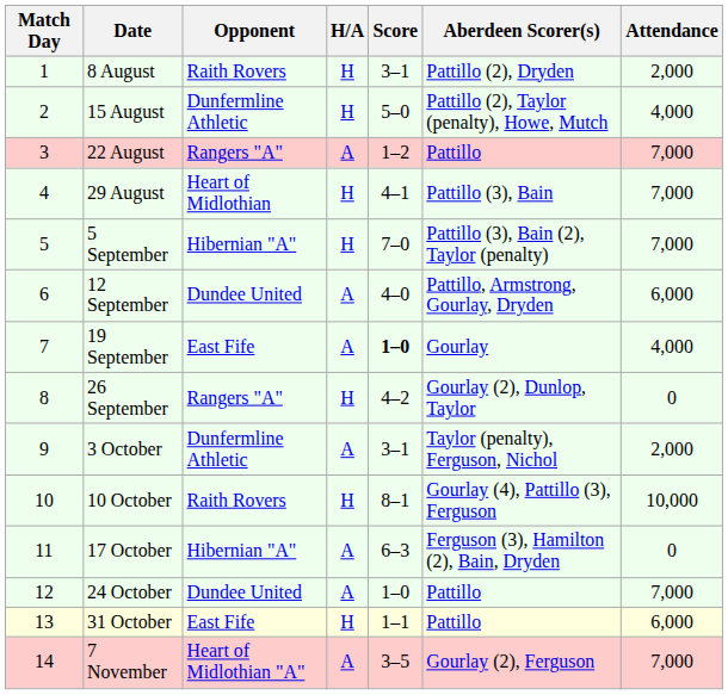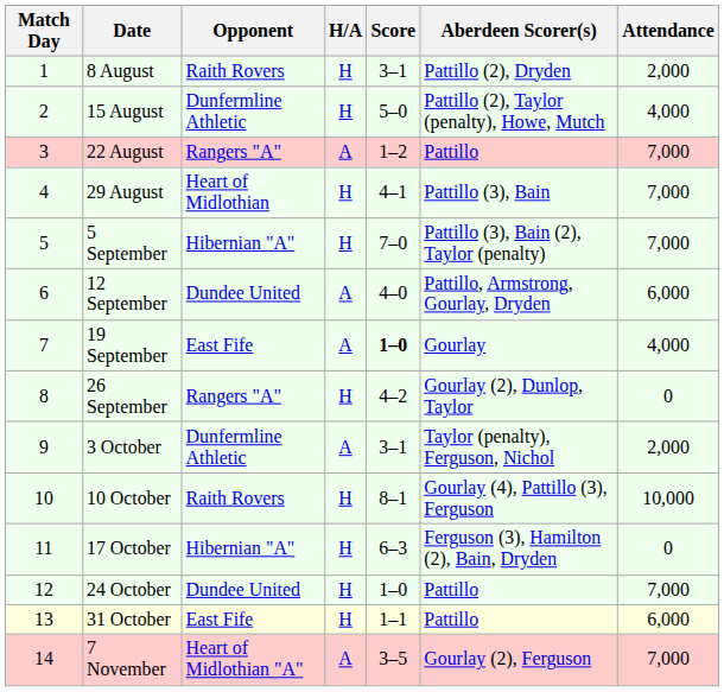 <table class="wikitable" style="text-align:center">
 <tr>
 <th>Match Day</th>
 <th>Date</th>
 <th>Opponent</th>
 <th>H/A</th>
 <th>Score</th>
 <th>Aberdeen Scorer(s)</th>
 <th>Attendance</th>
 </tr>
 <tr bgcolor=#EEFFEE>
 <td>1</td>
 <td align=left>8 August</td>
 <td align=left><a href='#'>Raith Rovers</a></td>
 <td><a href='#'>H</a></td>
 <td>3–1</td>
 <td align=left><a href='#'>Pattillo</a> (2), <a href='#'>Dryden</a></td>
 <td>2,000</td>
 </tr>
 <tr bgcolor=#EEFFEE>
 <td>2</td>
 <td align=left>15 August</td>
 <td align=left><a href='#'>Dunfermline Athletic</a></td>
 <td><a href='#'>H</a></td>
 <td>5–0</td>
 <td align=left><a href='#'>Pattillo</a> (2), <a href='#'>Taylor</a> (penalty), <a href='#'>Howe</a>, <a href='#'>Mutch</a></td>
 <td>4,000</td>
 </tr>
 <tr bgcolor=#FFCCCC>
 <td>3</td>
 <td align=left>22 August</td>
 <td align=left><a href='#'>Rangers "A"</a></td>
 <td><a href='#'>A</a></td>
 <td>1–2</td>
 <td align=left><a href='#'>Pattillo</a></td>
 <td>7,000</td>
 </tr>
 <tr bgcolor=#EEFFEE>
 <td>4</td>
 <td align=left>29 August</td>
 <td align=left><a href='#'>Heart of Midlothian</a></td>
 <td><a href='#'>H</a></td>
 <td>4–1</td>
 <td align=left><a href='#'>Pattillo</a> (3), <a href='#'>Bain</a></td>
 <td>7,000</td>
 </tr>
 <tr bgcolor=#EEFFEE>
 <td>5</td>
 <td align=left>5 September</td>
 <td align=left><a href='#'>Hibernian "A"</a></td>
 <td><a href='#'>H</a></td>
 <td>7–0</td>
 <td align=left><a href='#'>Pattillo</a> (3), <a href='#'>Bain</a> (2), <a href='#'>Taylor</a> (penalty)</td>
 <td>7,000</td>
 </tr>
 <tr bgcolor=#EEFFEE>
 <td>6</td>
 <td align=left>12 September</td>
 <td align=left><a href='#'>Dundee United</a></td>
 <td><a href='#'>A</a></td>
 <td>4–0</td>
 <td align=left><a href='#'>Pattillo</a>, <a href='#'>Armstrong</a>, <a href='#'>Gourlay</a>, <a href='#'>Dryden</a></td>
 <td>6,000</td>
 </tr>
 <tr bgcolor=#EEFFEE>
 <td>7</td>
 <td align=left>19 September</td>
 <td align=left><a href='#'>East Fife</a></td>
 <td><a href='#'>A</a></td>
 <td><strong>1–0</strong></td>
 <td align=left><a href='#'>Gourlay</a></td>
 <td>4,000</td>
 </tr>
 <tr bgcolor=#EEFFEE>
 <td>8</td>
 <td align=left>26 September</td>
 <td align=left><a href='#'>Rangers "A"</a></td>
 <td><a href='#'>H</a></td>
 <td>4–2</td>
 <td align=left><a href='#'>Gourlay</a> (2), <a href='#'>Dunlop</a>, <a href='#'>Taylor</a></td>
 <td>0</td>
 </tr>
 <tr bgcolor=#EEFFEE>
 <td>9</td>
 <td align=left>3 October</td>
 <td align=left><a href='#'>Dunfermline Athletic</a></td>
 <td><a href='#'>A</a></td>
 <td>3–1</td>
 <td align=left><a href='#'>Taylor</a> (penalty), <a href='#'>Ferguson</a>, <a href='#'>Nichol</a></td>
 <td>2,000</td>
 </tr>
 <tr bgcolor=#EEFFEE>
 <td>10</td>
 <td align=left>10 October</td>
 <td align=left><a href='#'>Raith Rovers</a></td>
 <td><a href='#'>H</a></td>
 <td>8–1</td>
 <td align=left><a href='#'>Gourlay</a> (4), <a href='#'>Pattillo</a> (3), <a href='#'>Ferguson</a></td>
 <td>10,000</td>
 </tr>
 <tr bgcolor=#EEFFEE>
 <td>11</td>
 <td align=left>17 October</td>
 <td align=left><a href='#'>Hibernian "A"</a></td>
-<td><a href='#'>A</a></td>
+<td><a href='#'>H</a></td>
 <td>6–3</td>
 <td align=left><a href='#'>Ferguson</a> (3), <a href='#'>Hamilton</a> (2), <a href='#'>Bain</a>, <a href='#'>Dryden</a></td>
 <td>0</td>
 </tr>
 <tr bgcolor=#EEFFEE>
 <td>12</td>
 <td align=left>24 October</td>
 <td align=left><a href='#'>Dundee United</a></td>
-<td><a href='#'>A</a></td>
+<td><a href='#'>H</a></td>
 <td>1–0</td>
 <td align=left><a href='#'>Pattillo</a></td>
 <td>7,000</td>
 </tr>
 <tr bgcolor=#FFFFDD>
 <td>13</td>
 <td align=left>31 October</td>
 <td align=left><a href='#'>East Fife</a></td>
 <td><a href='#'>H</a></td>
 <td>1–1</td>
 <td align=left><a href='#'>Pattillo</a></td>
 <td>6,000</td>
 </tr>
 <tr bgcolor=#FFCCCC>
 <td>14</td>
 <td align=left>7 November</td>
 <td align=left><a href='#'>Heart of Midlothian "A"</a></td>
 <td><a href='#'>A</a></td>
 <td>3–5</td>
 <td align=left><a href='#'>Gourlay</a> (2), <a href='#'>Ferguson</a></td>
 <td>7,000</td>
 </tr>
 </table>
